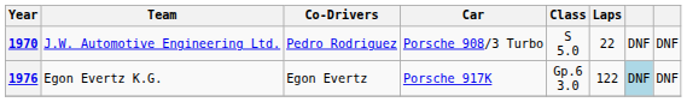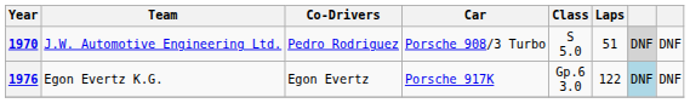 <table class="wikitable" style="text-align:center; font-size:90%">
 <tr>
 <th>Year</th>
 <th>Team</th>
 <th>Co-Drivers</th>
 <th>Car</th>
 <th>Class</th>
 <th>Laps</th>
 <th></th>
 <th></th>
 </tr>
 <tr>
 <th><a href='#'>1970</a></th>
 <td align="left"> <a href='#'>J.W. Automotive Engineering Ltd.</a></td>
 <td align="left"> <a href='#'>Pedro Rodriguez</a></td>
 <td align="left"><a href='#'>Porsche 908</a>/3 Turbo</td>
 <td>S<br>5.0</td>
-<td>22</td>
-<td>DNF</td>
+<td>51</td>
+<td style="background: lightgrey;">DNF</td>
 <td>DNF</td>
 </tr>
 <tr>
 <th><a href='#'>1976</a></th>
 <td align="left"> Egon Evertz K.G.</td>
 <td align="left"> Egon Evertz</td>
 <td align="left"><a href='#'>Porsche 917K</a></td>
 <td>Gp.6<br>3.0</td>
 <td>122</td>
 <td style="background: lightblue;">DNF</td>
 <td>DNF</td>
 </tr>
 <tr>
 </tr>
 </table>
